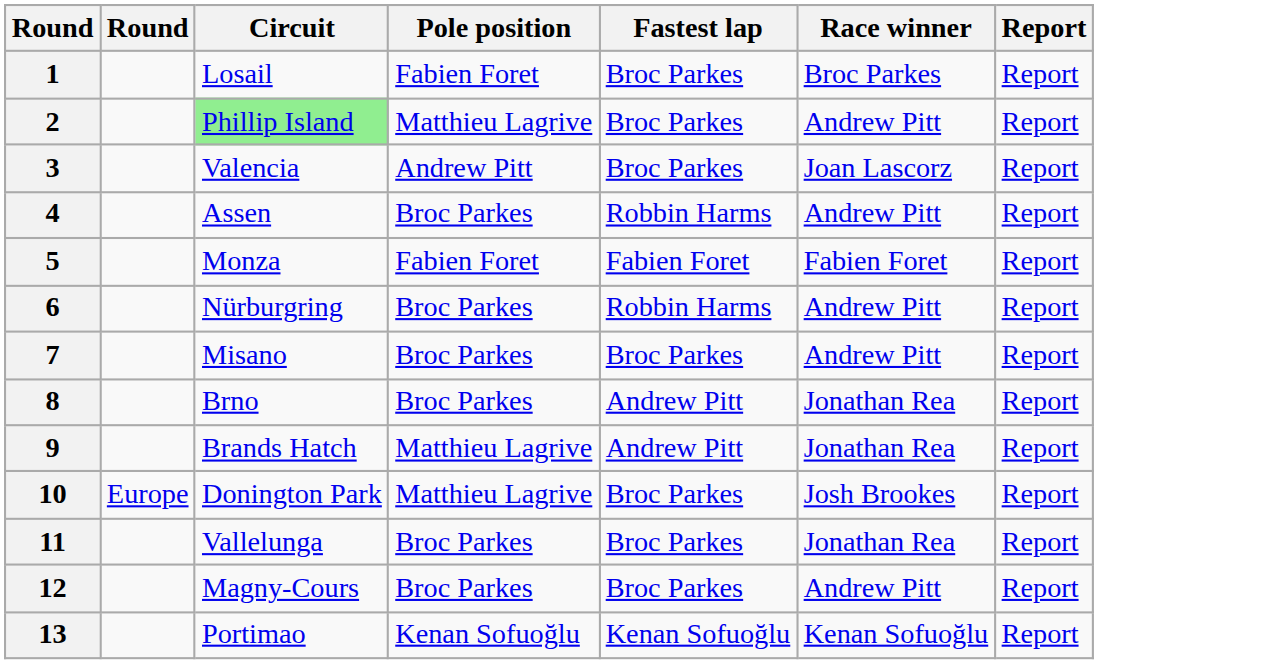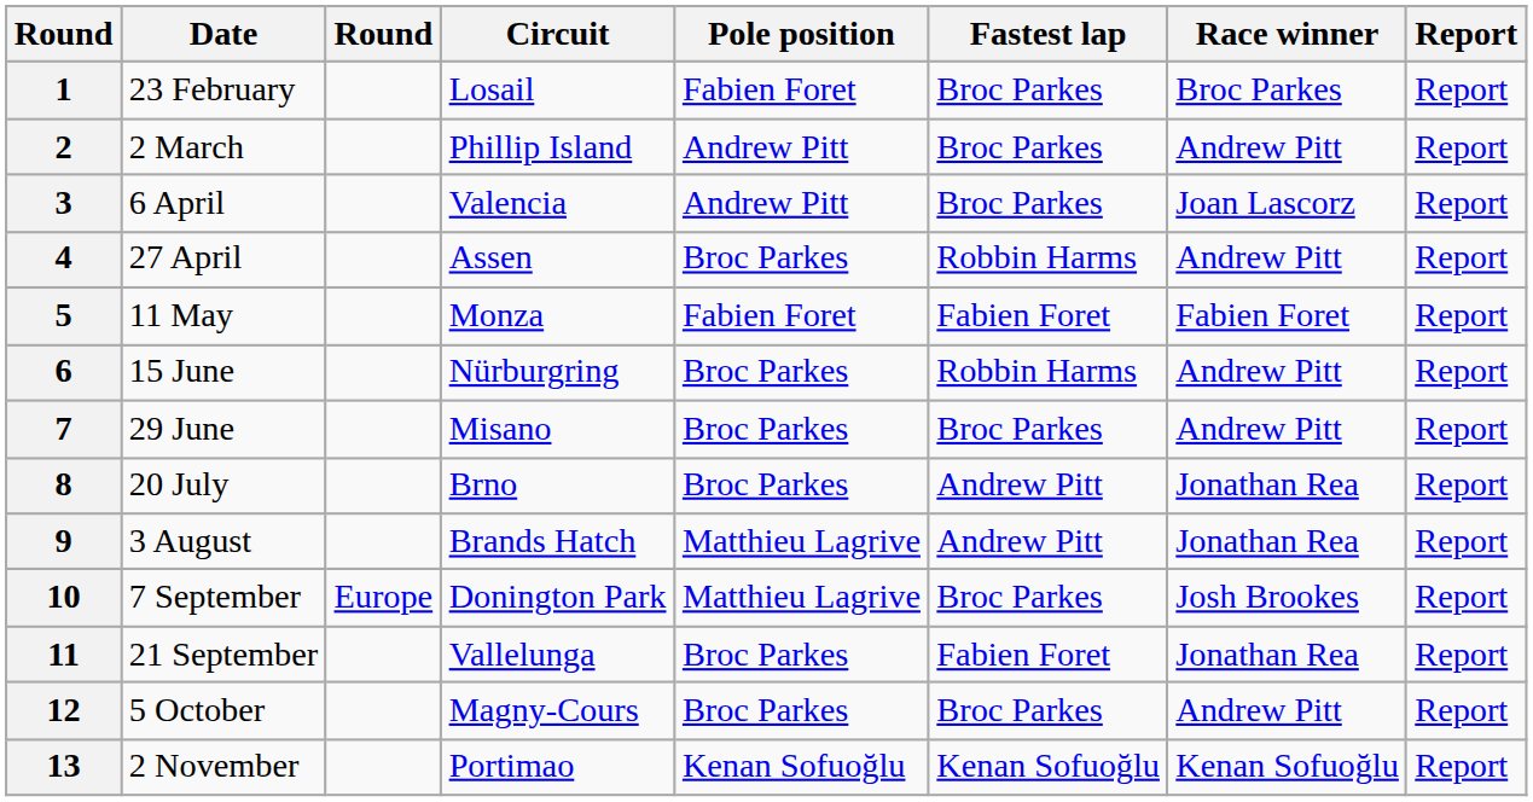 <table class="wikitable" style="font-size: 85%">
 <tr>
 <th>Round</th>
+<th>Date</th>
 <th>Round</th>
 <th>Circuit</th>
 <th>Pole position</th>
 <th>Fastest lap</th>
 <th>Race winner</th>
 <th>Report</th>
 </tr>
 <tr>
 <th>1</th>
+<td>23 February</td>
 <td></td>
 <td><a href='#'>Losail</a></td>
 <td> <a href='#'>Fabien Foret</a></td>
 <td> <a href='#'>Broc Parkes</a></td>
 <td> <a href='#'>Broc Parkes</a></td>
 <td><a href='#'>Report</a></td>
 </tr>
 <tr>
 <th>2</th>
+<td>2 March</td>
 <td></td>
-<td style="background: lightgreen;"><a href='#'>Phillip Island</a></td>
-<td> <a href='#'>Matthieu Lagrive</a></td>
+<td><a href='#'>Phillip Island</a></td>
+<td> <a href='#'>Andrew Pitt</a></td>
 <td> <a href='#'>Broc Parkes</a></td>
 <td> <a href='#'>Andrew Pitt</a></td>
 <td><a href='#'>Report</a></td>
 </tr>
 <tr>
 <th>3</th>
+<td>6 April</td>
 <td></td>
 <td><a href='#'>Valencia</a></td>
 <td> <a href='#'>Andrew Pitt</a></td>
 <td> <a href='#'>Broc Parkes</a></td>
 <td> <a href='#'>Joan Lascorz</a></td>
 <td><a href='#'>Report</a></td>
 </tr>
 <tr>
 <th>4</th>
+<td>27 April</td>
 <td></td>
 <td><a href='#'>Assen</a></td>
 <td> <a href='#'>Broc Parkes</a></td>
 <td> <a href='#'>Robbin Harms</a></td>
 <td> <a href='#'>Andrew Pitt</a></td>
 <td><a href='#'>Report</a></td>
 </tr>
 <tr>
 <th>5</th>
+<td>11 May</td>
 <td></td>
 <td><a href='#'>Monza</a></td>
 <td> <a href='#'>Fabien Foret</a></td>
 <td> <a href='#'>Fabien Foret</a></td>
 <td> <a href='#'>Fabien Foret</a></td>
 <td><a href='#'>Report</a></td>
 </tr>
 <tr>
 <th>6</th>
+<td>15 June</td>
 <td></td>
 <td><a href='#'>Nürburgring</a></td>
 <td> <a href='#'>Broc Parkes</a></td>
 <td> <a href='#'>Robbin Harms</a></td>
 <td> <a href='#'>Andrew Pitt</a></td>
 <td><a href='#'>Report</a></td>
 </tr>
 <tr>
 <th>7</th>
+<td>29 June</td>
 <td></td>
 <td><a href='#'>Misano</a></td>
 <td> <a href='#'>Broc Parkes</a></td>
 <td> <a href='#'>Broc Parkes</a></td>
 <td> <a href='#'>Andrew Pitt</a></td>
 <td><a href='#'>Report</a></td>
 </tr>
 <tr>
 <th>8</th>
+<td>20 July</td>
 <td></td>
 <td><a href='#'>Brno</a></td>
 <td> <a href='#'>Broc Parkes</a></td>
 <td> <a href='#'>Andrew Pitt</a></td>
 <td> <a href='#'>Jonathan Rea</a></td>
 <td><a href='#'>Report</a></td>
 </tr>
 <tr>
 <th>9</th>
+<td>3 August</td>
 <td></td>
 <td><a href='#'>Brands Hatch</a></td>
 <td> <a href='#'>Matthieu Lagrive</a></td>
 <td> <a href='#'>Andrew Pitt</a></td>
 <td> <a href='#'>Jonathan Rea</a></td>
 <td><a href='#'>Report</a></td>
 </tr>
 <tr>
 <th>10</th>
+<td>7 September</td>
 <td><a href='#'>Europe</a></td>
 <td><a href='#'>Donington Park</a></td>
 <td> <a href='#'>Matthieu Lagrive</a></td>
 <td> <a href='#'>Broc Parkes</a></td>
 <td> <a href='#'>Josh Brookes</a></td>
 <td><a href='#'>Report</a></td>
 </tr>
 <tr>
 <th>11</th>
+<td>21 September</td>
 <td></td>
 <td><a href='#'>Vallelunga</a></td>
 <td> <a href='#'>Broc Parkes</a></td>
-<td> <a href='#'>Broc Parkes</a></td>
+<td> <a href='#'>Fabien Foret</a></td>
 <td> <a href='#'>Jonathan Rea</a></td>
 <td><a href='#'>Report</a></td>
 </tr>
 <tr>
 <th>12</th>
+<td>5 October</td>
 <td></td>
 <td><a href='#'>Magny-Cours</a></td>
 <td> <a href='#'>Broc Parkes</a></td>
 <td> <a href='#'>Broc Parkes</a></td>
 <td> <a href='#'>Andrew Pitt</a></td>
 <td><a href='#'>Report</a></td>
 </tr>
 <tr>
 <th>13</th>
+<td>2 November</td>
 <td></td>
 <td><a href='#'>Portimao</a></td>
 <td> <a href='#'>Kenan Sofuoğlu</a></td>
 <td> <a href='#'>Kenan Sofuoğlu</a></td>
 <td> <a href='#'>Kenan Sofuoğlu</a></td>
 <td><a href='#'>Report</a></td>
 </tr>
 </table>
